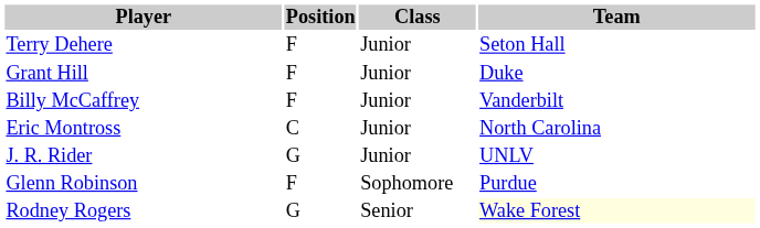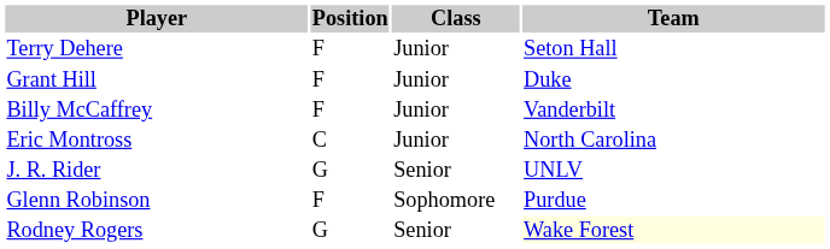 <table style="width:600px" "border:'1' 'solid' 'gray'">
 <tr>
 <th style="background:#CCCCCC;width:40%">Player</th>
 <th style="background:#CCCCCC;width:4%">Position</th>
 <th style="background:#CCCCCC;width:16%">Class</th>
 <th style="background:#CCCCCC;width:40%">Team</th>
 </tr>
 <tr>
 <td><a href='#'>Terry Dehere</a></td>
 <td>F</td>
 <td>Junior</td>
 <td><a href='#'>Seton Hall</a></td>
 </tr>
 <tr>
 <td><a href='#'>Grant Hill</a></td>
 <td>F</td>
 <td>Junior</td>
 <td><a href='#'>Duke</a></td>
 </tr>
 <tr>
 <td><a href='#'>Billy McCaffrey</a></td>
 <td>F</td>
 <td>Junior</td>
 <td><a href='#'>Vanderbilt</a></td>
 </tr>
 <tr>
 <td><a href='#'>Eric Montross</a></td>
 <td>C</td>
 <td>Junior</td>
 <td><a href='#'>North Carolina</a></td>
 </tr>
 <tr>
 <td><a href='#'>J. R. Rider</a></td>
 <td>G</td>
-<td>Junior</td>
+<td>Senior</td>
 <td><a href='#'>UNLV</a></td>
 </tr>
 <tr>
 <td><a href='#'>Glenn Robinson</a></td>
 <td>F</td>
 <td>Sophomore</td>
 <td><a href='#'>Purdue</a></td>
 </tr>
 <tr>
 <td><a href='#'>Rodney Rogers</a></td>
 <td>G</td>
 <td>Senior</td>
 <td style="background: lightyellow;"><a href='#'>Wake Forest</a></td>
 </tr>
 </table>
